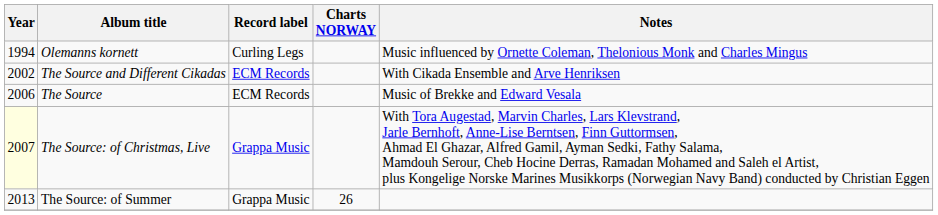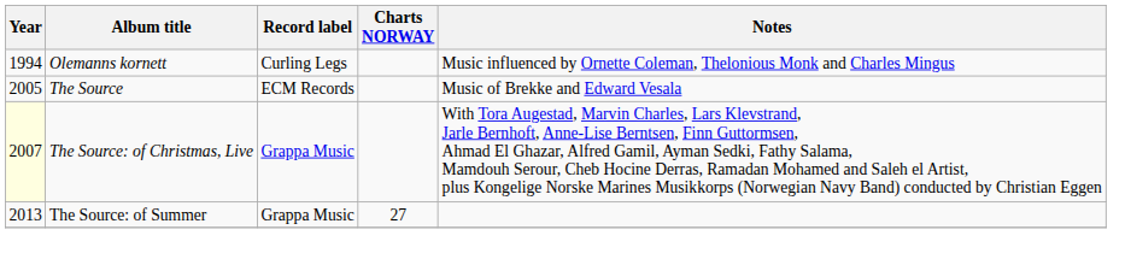 <table class="wikitable">
 <tr>
 <th>Year</th>
 <th><strong>Album title</strong></th>
 <th>Record label</th>
 <th>Charts <br><a href='#'>NORWAY</a><br></th>
 <th>Notes</th>
 </tr>
 <tr>
 <td>1994</td>
 <td><em>Olemanns kornett</em></td>
 <td>Curling Legs</td>
 <td style="text-align:center;"></td>
 <td>Music influenced by <a href='#'>Ornette Coleman</a>, <a href='#'>Thelonious Monk</a> and <a href='#'>Charles Mingus</a></td>
 </tr>
 <tr>
-<td>2002</td>
-<td><em>The Source and Different Cikadas</em></td>
-<td><a href='#'>ECM Records</a></td>
-<td style="text-align:center;"></td>
-<td>With Cikada Ensemble and <a href='#'>Arve Henriksen</a></td>
-</tr>
-<tr>
-<td>2006</td>
+<td>2005</td>
 <td><em>The Source</em></td>
 <td>ECM Records</td>
 <td style="text-align:center;"></td>
 <td>Music of Brekke and <a href='#'>Edward Vesala</a></td>
 </tr>
 <tr>
 <td style="background: lightyellow;">2007</td>
 <td><em>The Source: of Christmas, Live</em></td>
 <td><a href='#'>Grappa Music</a></td>
 <td style="text-align:center;"></td>
 <td>With <a href='#'>Tora Augestad</a>, <a href='#'>Marvin Charles</a>, <a href='#'>Lars Klevstrand</a>, <br><a href='#'>Jarle Bernhoft</a>, <a href='#'>Anne-Lise Berntsen</a>, <a href='#'>Finn Guttormsen</a>,<br> Ahmad El Ghazar, Alfred Gamil, Ayman Sedki, Fathy Salama,<br> Mamdouh Serour, Cheb Hocine Derras, Ramadan Mohamed and Saleh el Artist,<br> plus Kongelige Norske Marines Musikkorps (Norwegian Navy Band) conducted by Christian Eggen</td>
 </tr>
 <tr>
 <td>2013</td>
 <td>The Source: of Summer</td>
 <td>Grappa Music</td>
-<td style="text-align:center;">26</td>
+<td style="text-align:center;">27</td>
 <td></td>
 </tr>
 <tr>
 </tr>
 </table>
